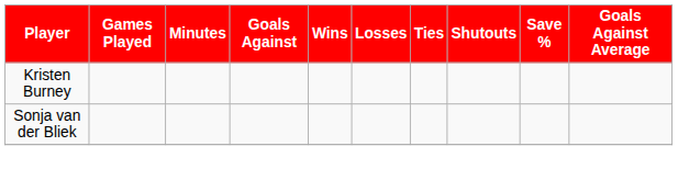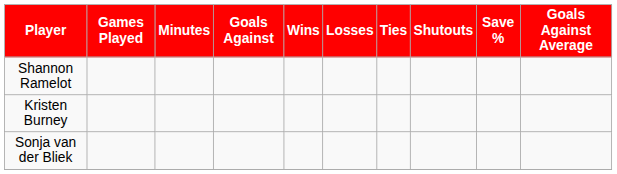 <table class="wikitable" width="80%">
 <tr align="center"  style="background:red;color:white;">
 <td><strong>Player</strong></td>
 <td><strong>Games Played</strong></td>
 <td><strong>Minutes</strong></td>
 <td><strong>Goals Against</strong></td>
 <td><strong>Wins</strong></td>
 <td><strong>Losses</strong></td>
 <td><strong>Ties</strong></td>
 <td><strong>Shutouts</strong></td>
 <td><strong>Save %</strong></td>
 <td><strong>Goals Against Average</strong></td>
+</tr>
+<tr align="center" bgcolor="">
+<td>Shannon Ramelot</td>
+<td></td>
+<td></td>
+<td></td>
+<td></td>
+<td></td>
+<td></td>
+<td></td>
+<td></td>
+<td></td>
 </tr>
 <tr align="center" bgcolor="">
 <td>Kristen Burney</td>
 <td></td>
 <td></td>
 <td></td>
 <td></td>
 <td></td>
 <td></td>
 <td></td>
 <td></td>
 <td></td>
 </tr>
 <tr align="center" bgcolor="">
 <td>Sonja van der Bliek</td>
 <td></td>
 <td></td>
 <td></td>
 <td></td>
 <td></td>
 <td></td>
 <td></td>
 <td></td>
 <td></td>
 </tr>
 <tr align="center" bgcolor="">
 </tr>
 </table>
